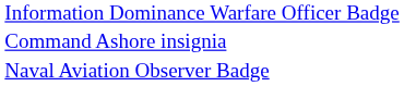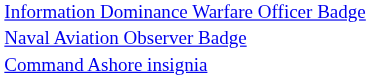 <table>
 <tr>
 <td></td>
 <td><a href='#'>Information Dominance Warfare Officer Badge</a></td>
 </tr>
 <tr>
 <td></td>
-<td><a href='#'>Command Ashore insignia</a></td>
+<td><a href='#'>Naval Aviation Observer Badge</a></td>
 </tr>
 <tr>
 <td></td>
-<td><a href='#'>Naval Aviation Observer Badge</a></td>
+<td><a href='#'>Command Ashore insignia</a></td>
 </tr>
 </table>
